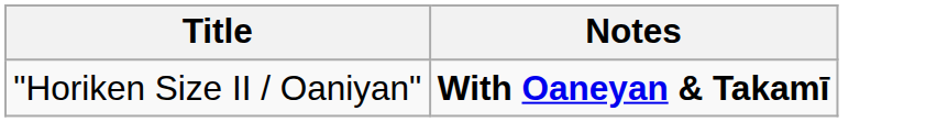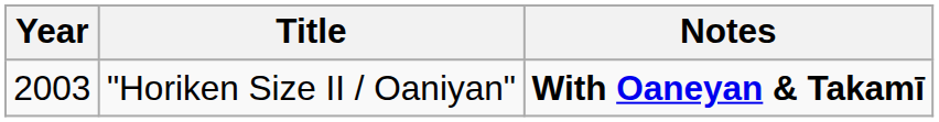 <table class="wikitable">
 <tr>
+<th>Year</th>
 <th>Title</th>
 <th>Notes</th>
 </tr>
 <tr>
+<td>2003</td>
 <td>"Horiken Size II / Oaniyan"</td>
 <td><strong>With <a href='#'>Oaneyan</a> & Takamī</strong></td>
 </tr>
 </table>
